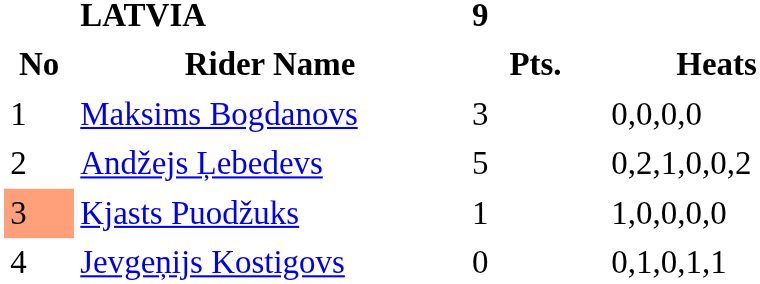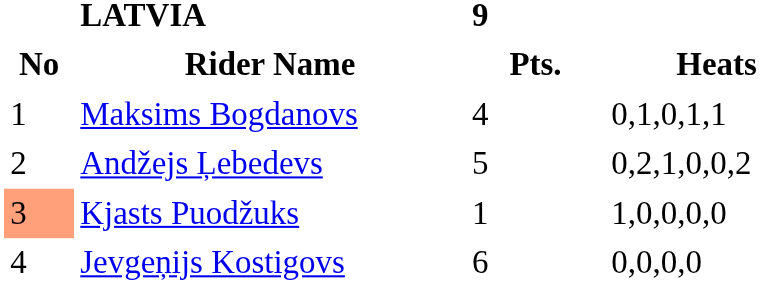 <table cellpadding="3" cellspacing="0" style="font-size: 100%; border:0px" width="400px">
 <tr align=left>
 <td></td>
 <td><strong>LATVIA</strong></td>
 <td><strong>9</strong></td>
 </tr>
 <tr>
 <th width=30px>No</th>
 <th width=210px>Rider Name</th>
 <th width=70px>Pts.</th>
 <th width=110px>Heats</th>
 </tr>
 <tr>
 <td>1</td>
 <td><a href='#'>Maksims Bogdanovs</a></td>
-<td>3</td>
-<td>0,0,0,0</td>
+<td>4</td>
+<td>0,1,0,1,1</td>
 </tr>
 <tr>
 <td>2</td>
 <td><a href='#'>Andžejs Ļebedevs</a></td>
 <td>5</td>
 <td>0,2,1,0,0,2</td>
 </tr>
 <tr>
 <td style="background: lightsalmon;">3</td>
 <td><a href='#'>Kjasts Puodžuks</a></td>
 <td>1</td>
 <td>1,0,0,0,0</td>
 </tr>
 <tr>
 <td>4</td>
 <td><a href='#'>Jevgeņijs Kostigovs</a></td>
-<td>0</td>
-<td>0,1,0,1,1</td>
+<td>6</td>
+<td>0,0,0,0</td>
 </tr>
 </table>
